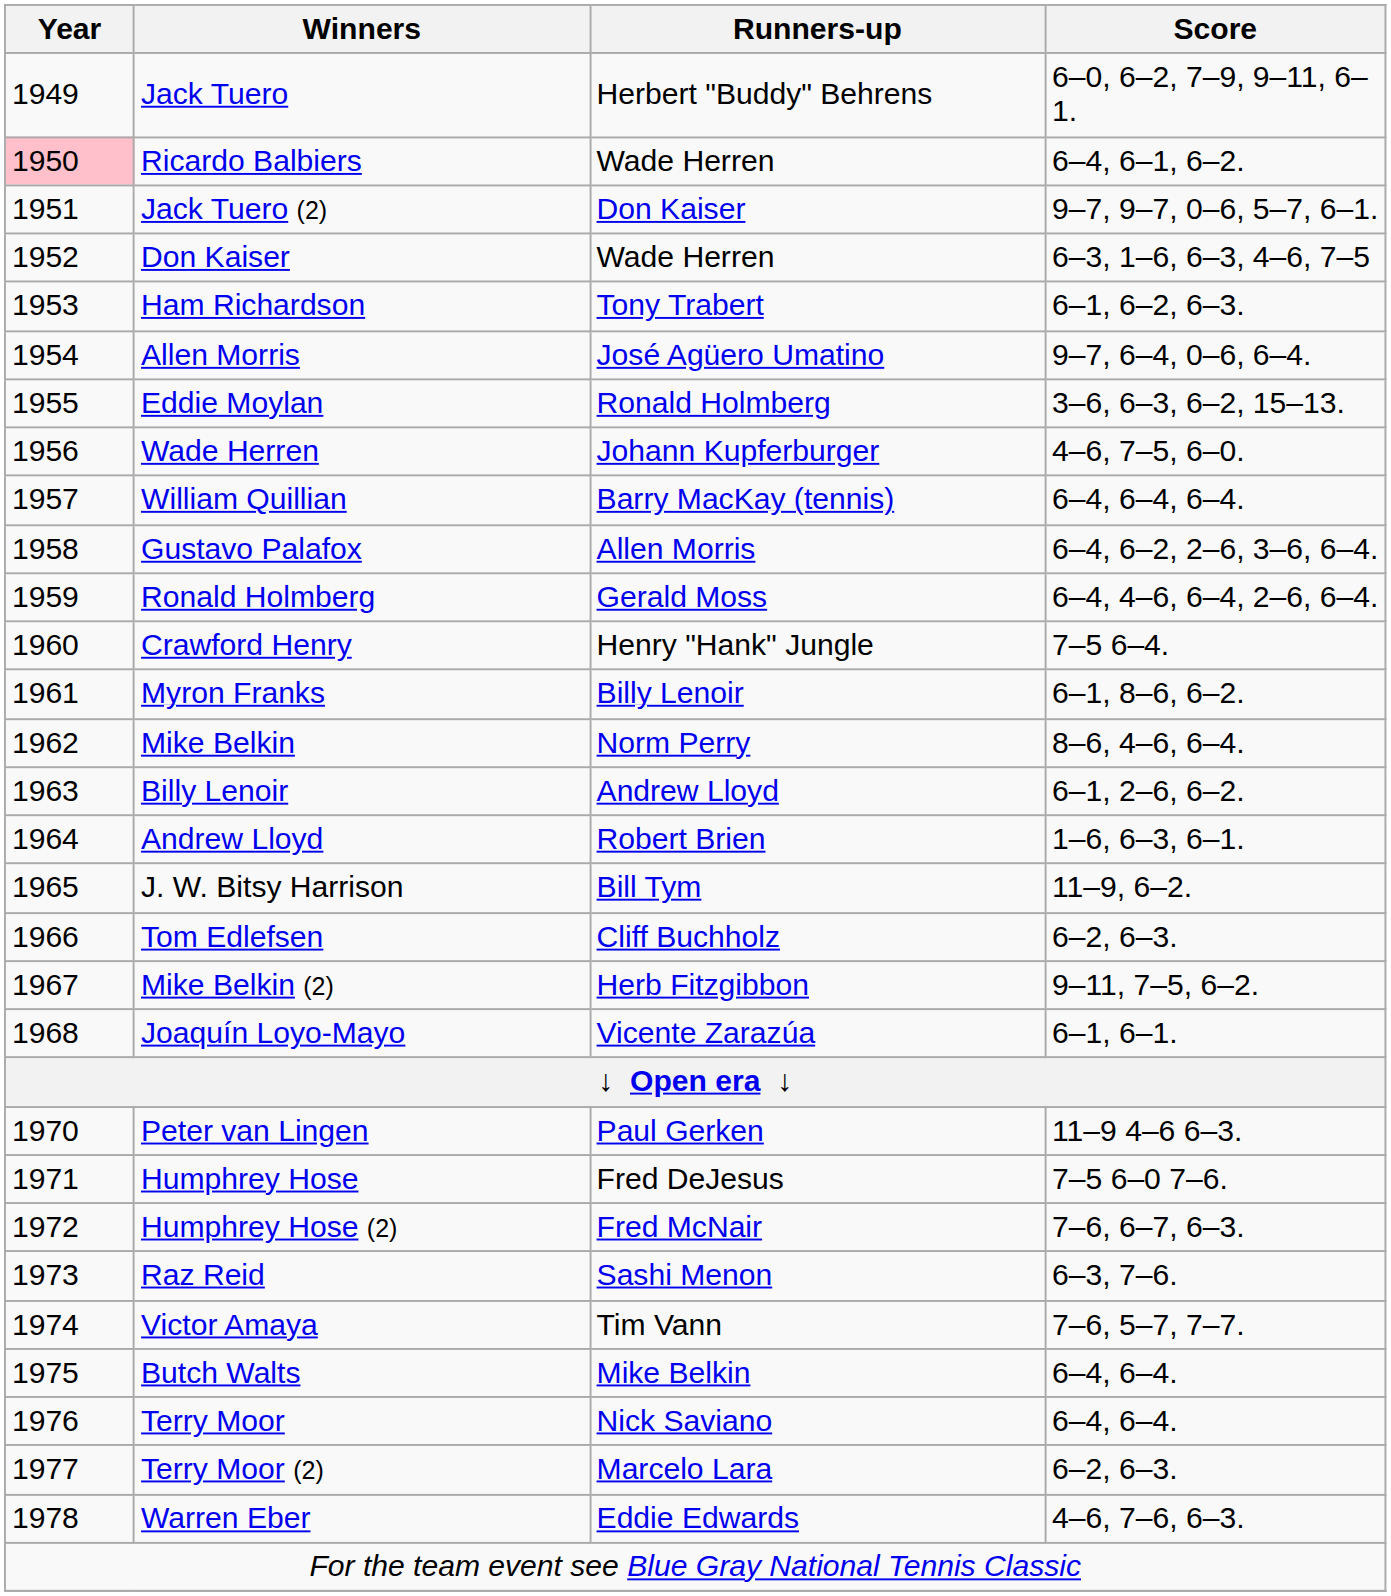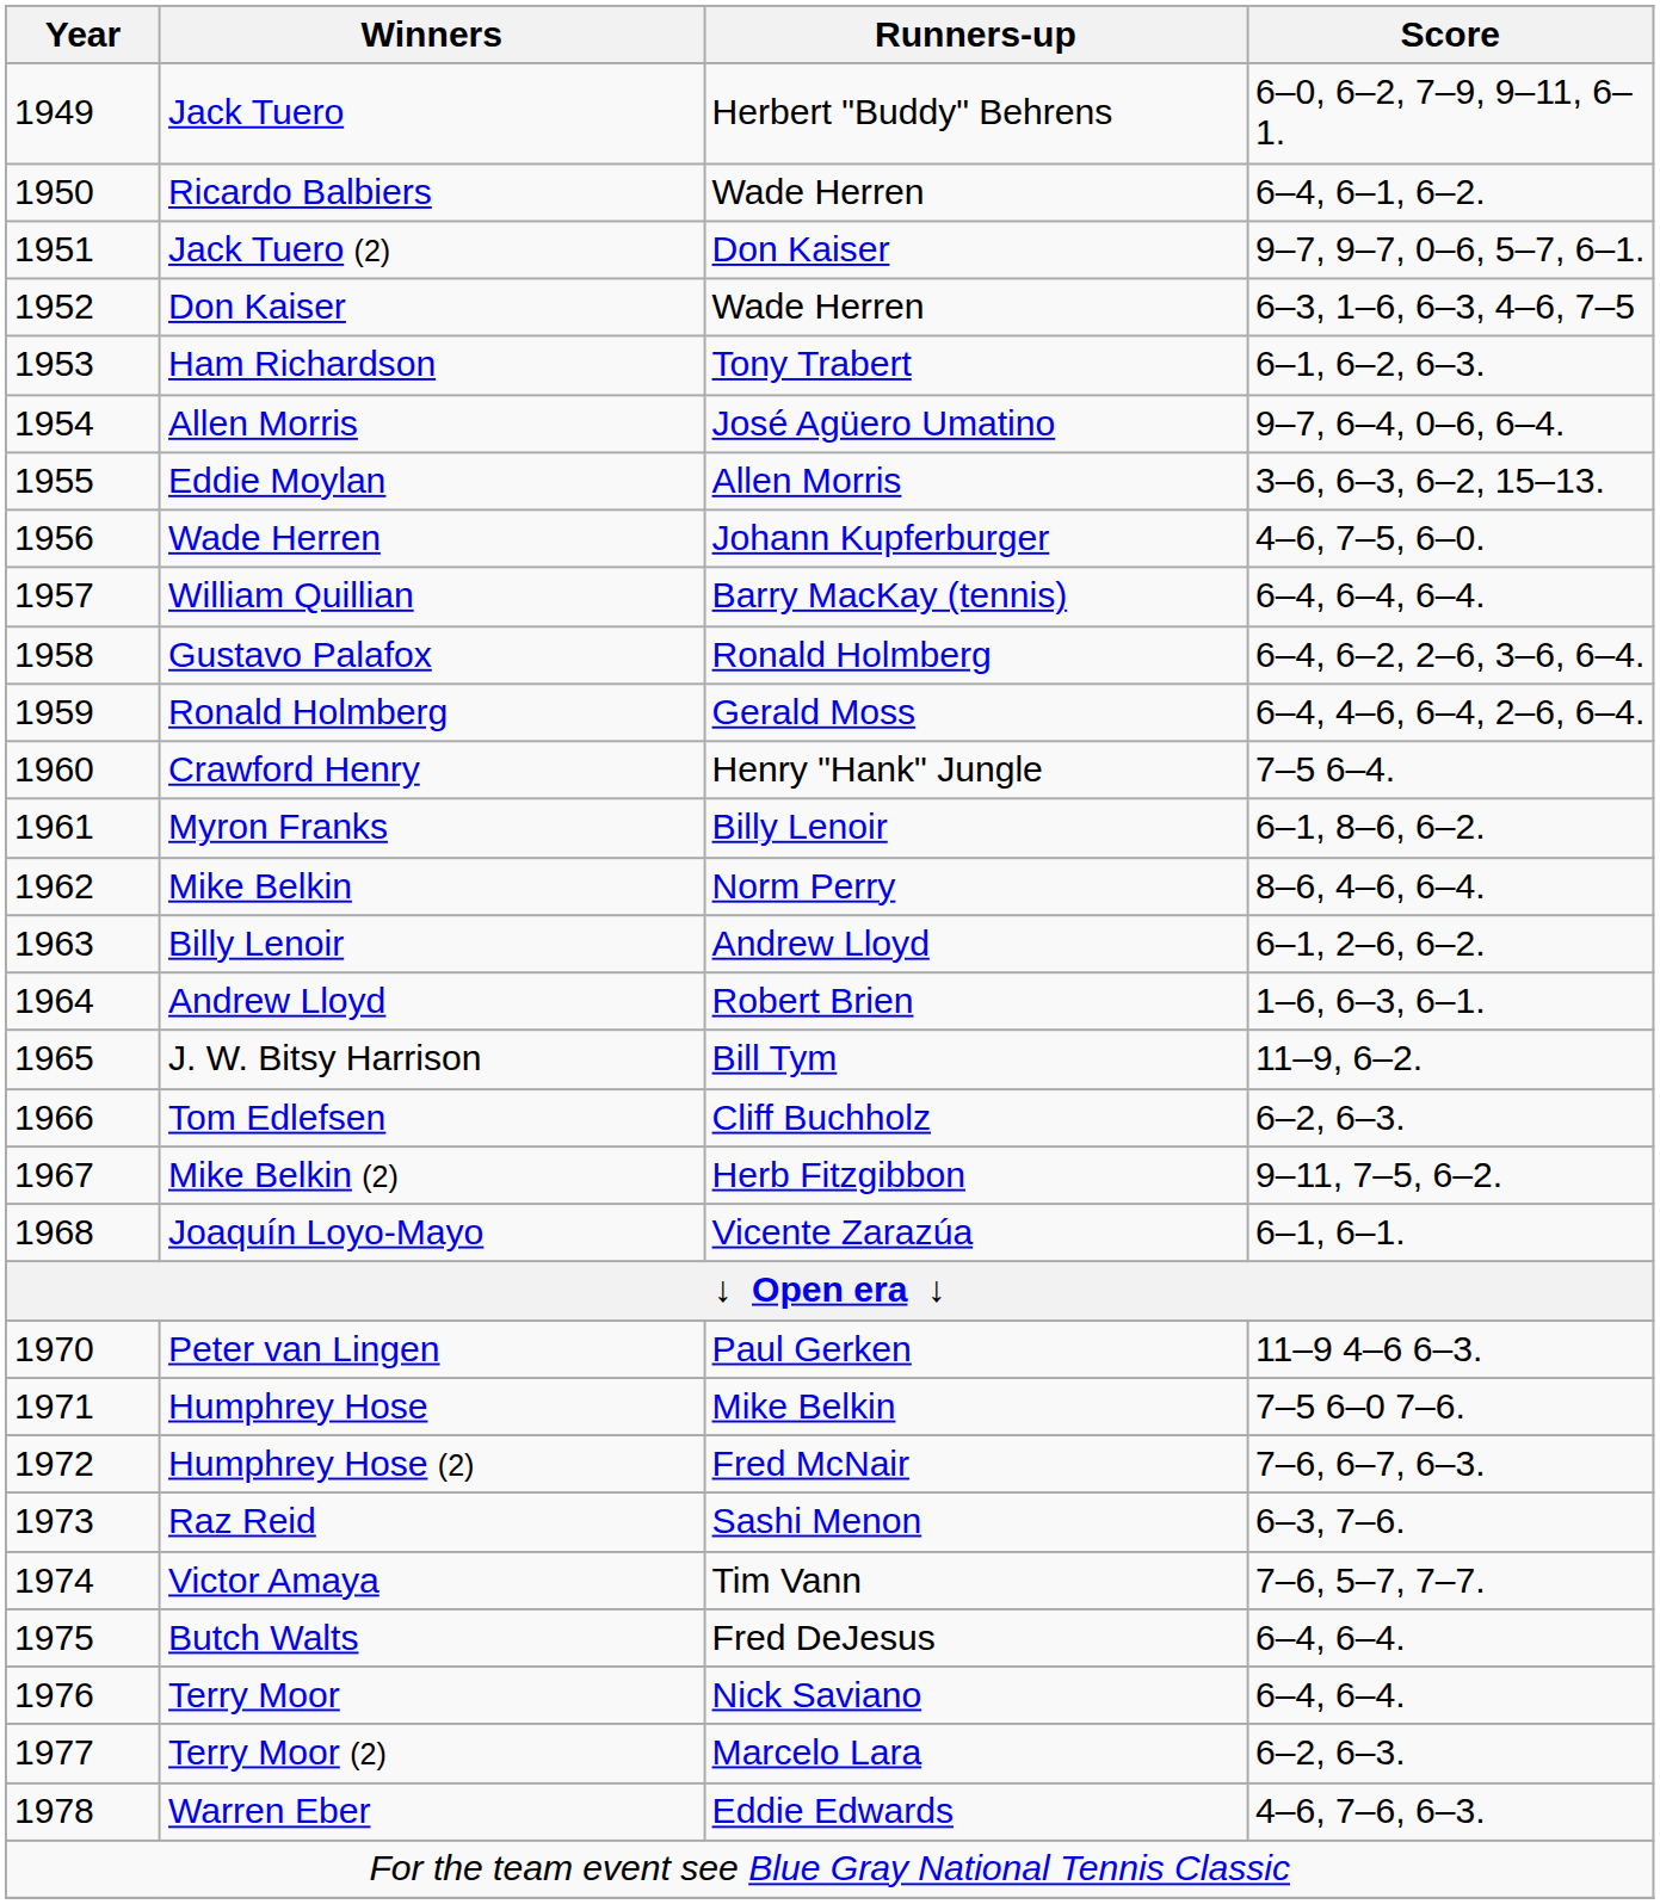 <table class="wikitable" style="font-size:98%;">
 <tr>
 <th style="width:60px;">Year</th>
 <th style="width:230px;">Winners</th>
 <th style="width:230px;">Runners-up</th>
 <th style="width:170px;">Score</th>
 </tr>
 <tr>
 <td>1949</td>
 <td>  <a href='#'>Jack Tuero</a></td>
 <td>  Herbert "Buddy" Behrens</td>
 <td>6–0, 6–2, 7–9, 9–11, 6–1.</td>
 </tr>
 <tr>
-<td style="background: pink;">1950</td>
+<td>1950</td>
 <td> <a href='#'>Ricardo Balbiers</a></td>
 <td> Wade Herren</td>
 <td>6–4, 6–1, 6–2.</td>
 </tr>
 <tr>
 <td>1951</td>
 <td>  <a href='#'>Jack Tuero</a> <small>(2)</small></td>
 <td> <a href='#'>Don Kaiser</a></td>
 <td>9–7, 9–7, 0–6, 5–7, 6–1.</td>
 </tr>
 <tr>
 <td>1952</td>
 <td> <a href='#'>Don Kaiser</a></td>
 <td> Wade Herren</td>
 <td>6–3, 1–6, 6–3, 4–6, 7–5</td>
 </tr>
 <tr>
 <td>1953</td>
 <td> <a href='#'>Ham Richardson</a></td>
 <td> <a href='#'>Tony Trabert</a></td>
 <td>6–1, 6–2, 6–3.</td>
 </tr>
 <tr>
 <td>1954</td>
 <td> <a href='#'>Allen Morris</a></td>
 <td> <a href='#'>José Agüero Umatino</a></td>
 <td>9–7, 6–4, 0–6, 6–4.</td>
 </tr>
 <tr>
 <td>1955</td>
 <td> <a href='#'>Eddie Moylan</a></td>
-<td> <a href='#'>Ronald Holmberg</a></td>
+<td> <a href='#'>Allen Morris</a></td>
 <td>3–6, 6–3, 6–2, 15–13.</td>
 </tr>
 <tr>
 <td>1956</td>
 <td> <a href='#'>Wade Herren</a></td>
 <td> <a href='#'>Johann Kupferburger</a></td>
 <td>4–6, 7–5, 6–0.</td>
 </tr>
 <tr>
 <td>1957</td>
 <td> <a href='#'>William Quillian</a></td>
 <td> <a href='#'>Barry MacKay (tennis)</a></td>
 <td>6–4, 6–4, 6–4.</td>
 </tr>
 <tr>
 <td>1958</td>
 <td> <a href='#'>Gustavo Palafox</a></td>
-<td> <a href='#'>Allen Morris</a></td>
+<td> <a href='#'>Ronald Holmberg</a></td>
 <td>6–4, 6–2, 2–6, 3–6, 6–4.</td>
 </tr>
 <tr>
 <td>1959</td>
 <td>  <a href='#'>Ronald Holmberg</a></td>
 <td>  <a href='#'>Gerald Moss</a></td>
 <td>6–4, 4–6, 6–4, 2–6, 6–4.</td>
 </tr>
 <tr>
 <td>1960</td>
 <td>  <a href='#'>Crawford Henry</a></td>
 <td> Henry "Hank" Jungle</td>
 <td>7–5 6–4.</td>
 </tr>
 <tr>
 <td>1961</td>
 <td> <a href='#'>Myron Franks</a></td>
 <td> <a href='#'>Billy Lenoir</a></td>
 <td>6–1, 8–6, 6–2.</td>
 </tr>
 <tr>
 <td>1962</td>
 <td> <a href='#'>Mike Belkin</a></td>
 <td> <a href='#'>Norm Perry</a></td>
 <td>8–6, 4–6, 6–4.</td>
 </tr>
 <tr>
 <td>1963</td>
 <td> <a href='#'>Billy Lenoir</a></td>
 <td> <a href='#'>Andrew Lloyd</a></td>
 <td>6–1, 2–6, 6–2.</td>
 </tr>
 <tr>
 <td>1964</td>
 <td> <a href='#'>Andrew Lloyd</a></td>
 <td> <a href='#'>Robert Brien</a></td>
 <td>1–6, 6–3, 6–1.</td>
 </tr>
 <tr>
 <td>1965</td>
 <td>  J. W. Bitsy Harrison</td>
 <td> <a href='#'>Bill Tym</a></td>
 <td>11–9, 6–2.</td>
 </tr>
 <tr>
 <td>1966</td>
 <td> <a href='#'>Tom Edlefsen</a></td>
 <td> <a href='#'>Cliff Buchholz</a></td>
 <td>6–2, 6–3.</td>
 </tr>
 <tr>
 <td>1967</td>
 <td> <a href='#'>Mike Belkin</a> <small>(2)</small></td>
 <td> <a href='#'>Herb Fitzgibbon</a></td>
 <td>9–11, 7–5, 6–2.</td>
 </tr>
 <tr>
 <td>1968</td>
 <td> <a href='#'>Joaquín Loyo-Mayo</a></td>
 <td> <a href='#'>Vicente Zarazúa</a></td>
 <td>6–1, 6–1.</td>
 </tr>
 <tr>
 <th colspan=4 align=center>↓  <a href='#'>Open era</a>  ↓</th>
 </tr>
 <tr>
 <td>1970</td>
 <td> <a href='#'>Peter van Lingen</a></td>
 <td> <a href='#'>Paul Gerken</a></td>
 <td>11–9 4–6 6–3.</td>
 </tr>
 <tr>
 <td>1971</td>
 <td> <a href='#'>Humphrey Hose</a></td>
-<td> Fred DeJesus</td>
+<td> <a href='#'>Mike Belkin</a></td>
 <td>7–5 6–0 7–6.</td>
 </tr>
 <tr>
 <td>1972</td>
 <td> <a href='#'>Humphrey Hose</a> <small>(2)</small></td>
 <td> <a href='#'>Fred McNair</a></td>
 <td>7–6, 6–7, 6–3.</td>
 </tr>
 <tr>
 <td>1973</td>
 <td> <a href='#'>Raz Reid</a></td>
 <td> <a href='#'>Sashi Menon</a></td>
 <td>6–3, 7–6.</td>
 </tr>
 <tr>
 <td>1974</td>
 <td> <a href='#'>Victor Amaya</a></td>
 <td> Tim Vann</td>
 <td>7–6, 5–7, 7–7.</td>
 </tr>
 <tr>
 <td>1975</td>
 <td> <a href='#'>Butch Walts</a></td>
-<td> <a href='#'>Mike Belkin</a></td>
+<td> Fred DeJesus</td>
 <td>6–4, 6–4.</td>
 </tr>
 <tr>
 <td>1976</td>
 <td> <a href='#'>Terry Moor</a></td>
 <td> <a href='#'>Nick Saviano</a></td>
 <td>6–4, 6–4.</td>
 </tr>
 <tr>
 <td>1977</td>
 <td> <a href='#'>Terry Moor</a> <small>(2)</small></td>
 <td> <a href='#'>Marcelo Lara</a></td>
 <td>6–2, 6–3.</td>
 </tr>
 <tr>
 <td>1978</td>
 <td> <a href='#'>Warren Eber</a></td>
 <td> <a href='#'>Eddie Edwards</a></td>
 <td>4–6, 7–6, 6–3.</td>
 </tr>
 <tr>
 <td colspan=4 align=center><em>For the team event see <a href='#'>Blue Gray National Tennis Classic</a></em></td>
 </tr>
 <tr>
 </tr>
 </table>
